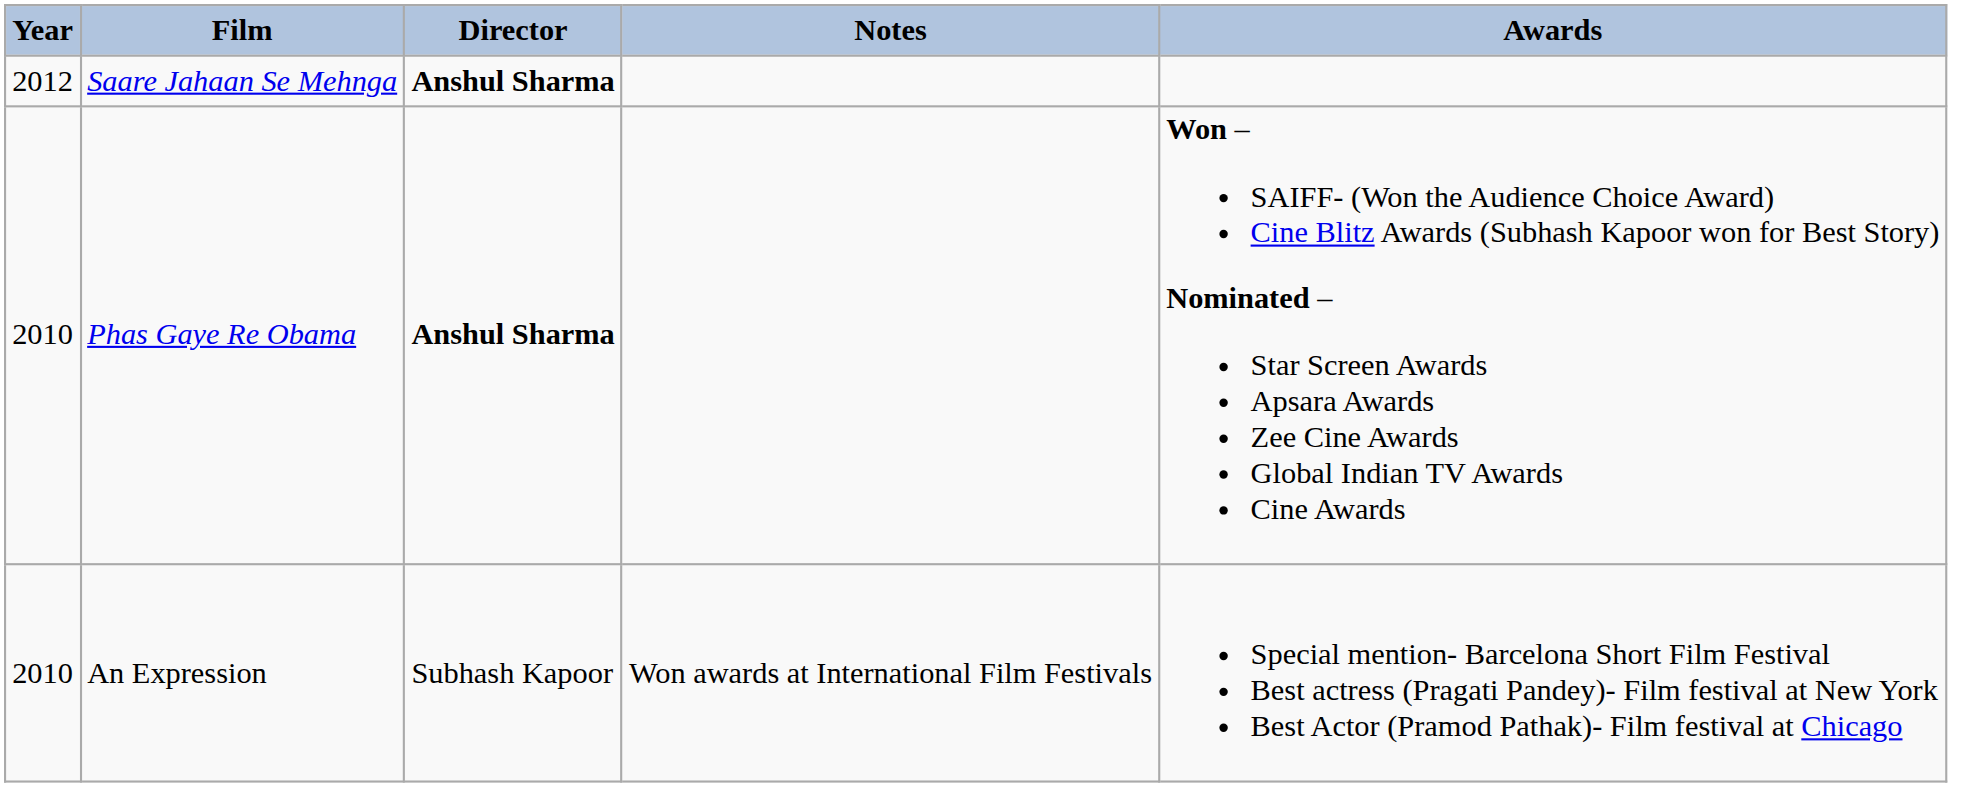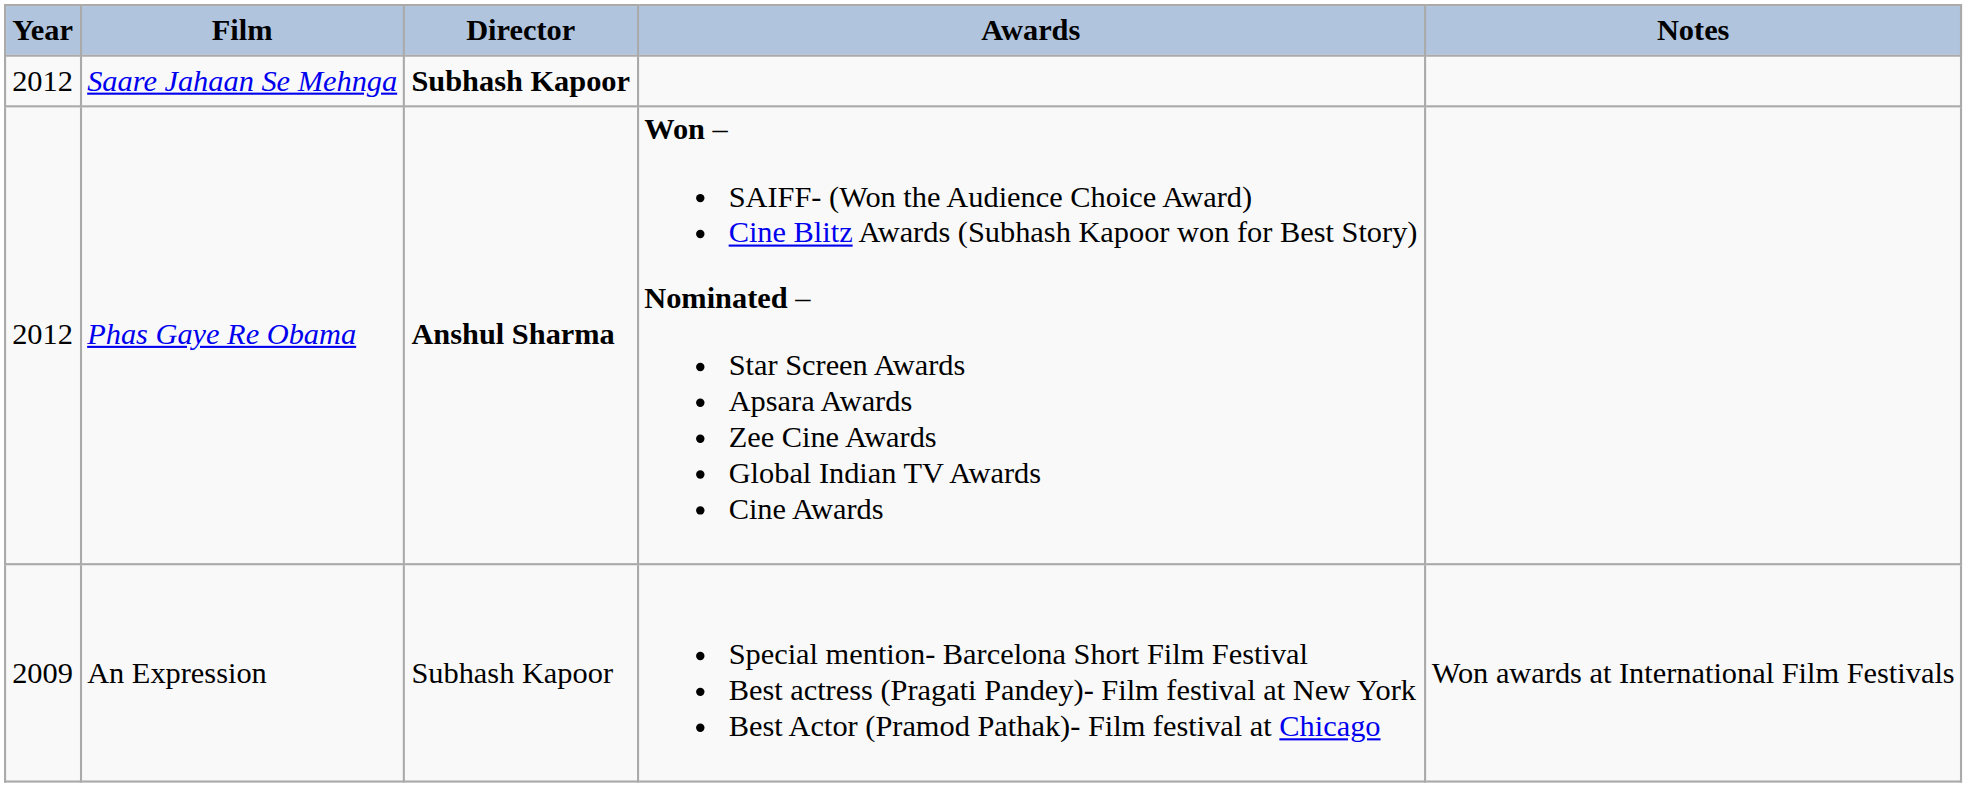 <table class="wikitable" style="font-size:90%">
 <tr style="text-align:center;">
 <th style="text-align:center; background:#b0c4de;">Year</th>
 <th style="text-align:center; background:#b0c4de;">Film</th>
 <th style="text-align:center; background:#b0c4de;">Director</th>
+<th style="text-align:center; background:#b0c4de;">Awards</th>
 <th style="text-align:center; background:#b0c4de;">Notes</th>
-<th style="text-align:center; background:#b0c4de;">Awards</th>
 </tr>
 <tr>
 <td>2012</td>
 <td><em><a href='#'>Saare Jahaan Se Mehnga</a></em></td>
-<td><strong>Anshul Sharma</strong></td>
+<td><strong>Subhash Kapoor</strong></td>
 <td></td>
 <td></td>
 </tr>
 <tr>
-<td>2010</td>
+<td>2012</td>
 <td><em><a href='#'>Phas Gaye Re Obama</a></em></td>
 <td><strong>Anshul Sharma</strong></td>
+<td><strong>Won</strong> –<br><ul><li>SAIFF- (Won the Audience Choice Award)</li><li><a href='#'>Cine Blitz</a> Awards (Subhash Kapoor won for Best Story)</li></ul><strong>Nominated</strong> –<ul><li>Star Screen Awards</li><li>Apsara Awards</li><li>Zee Cine Awards</li><li>Global Indian TV Awards</li><li>Cine Awards</li></ul></td>
 <td></td>
-<td><strong>Won</strong> –<br><ul><li>SAIFF- (Won the Audience Choice Award)</li><li><a href='#'>Cine Blitz</a> Awards (Subhash Kapoor won for Best Story)</li></ul><strong>Nominated</strong> –<ul><li>Star Screen Awards</li><li>Apsara Awards</li><li>Zee Cine Awards</li><li>Global Indian TV Awards</li><li>Cine Awards</li></ul></td>
 </tr>
 <tr>
-<td>2010</td>
+<td>2009</td>
 <td>An Expression</td>
 <td>Subhash Kapoor</td>
+<td><br><ul><li>Special mention- Barcelona Short Film Festival</li><li>Best actress (Pragati Pandey)- Film festival at New York</li><li>Best Actor (Pramod Pathak)- Film festival at <a href='#'>Chicago</a></li></ul></td>
 <td>Won awards at International Film Festivals</td>
-<td><br><ul><li>Special mention- Barcelona Short Film Festival</li><li>Best actress (Pragati Pandey)- Film festival at New York</li><li>Best Actor (Pramod Pathak)- Film festival at <a href='#'>Chicago</a></li></ul></td>
 </tr>
 </table>
